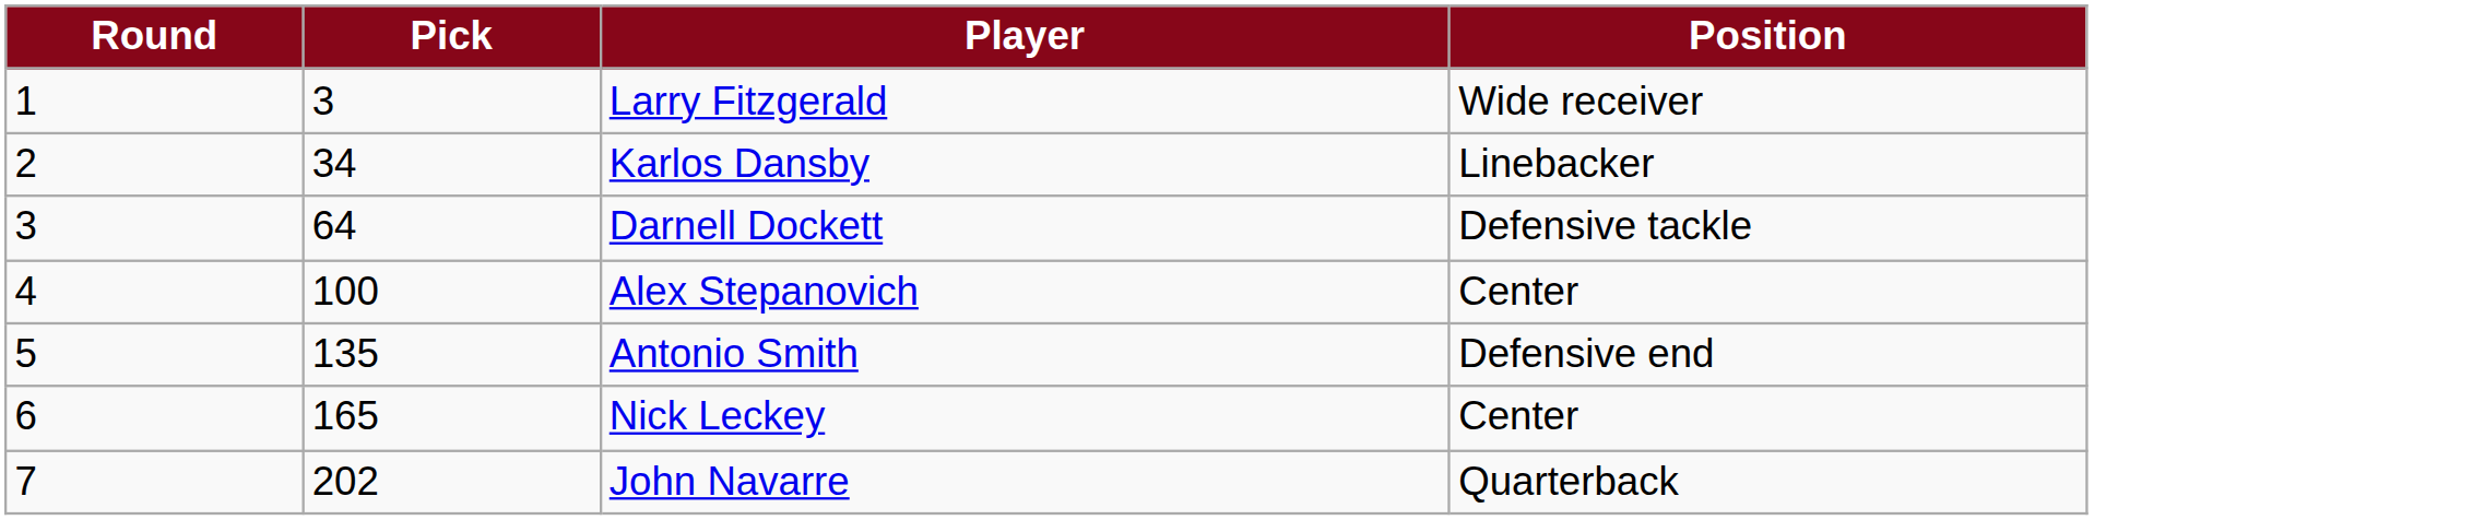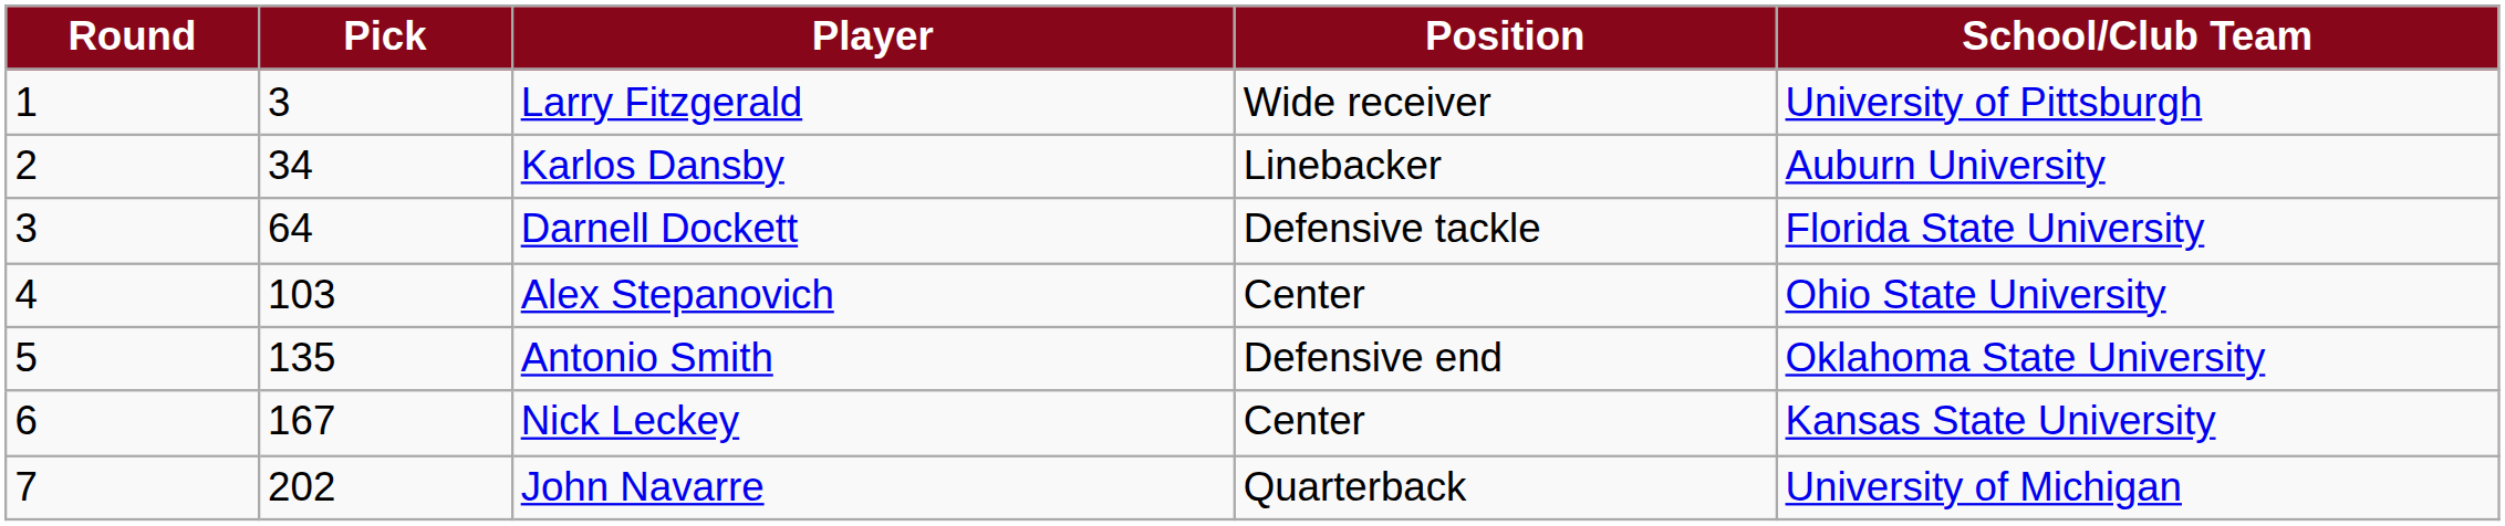 <table class="wikitable sortable sortable">
 <tr>
 <th style="background:#870619;color:white;" width="7%">Round</th>
 <th style="background:#870619;color:white;" width="7%">Pick</th>
 <th style="background:#870619;color:white;" width="20%">Player</th>
 <th style="background:#870619;color:white;" width="15%">Position</th>
+<th style="background:#870619;color:white;" width="20%">School/Club Team</th>
 </tr>
 <tr>
 <td>1</td>
 <td>3</td>
 <td><a href='#'>Larry Fitzgerald</a></td>
 <td>Wide receiver</td>
+<td><a href='#'>University of Pittsburgh</a></td>
 </tr>
 <tr>
 <td>2</td>
 <td>34</td>
 <td><a href='#'>Karlos Dansby</a></td>
 <td>Linebacker</td>
+<td><a href='#'>Auburn University</a></td>
 </tr>
 <tr>
 <td>3</td>
 <td>64</td>
 <td><a href='#'>Darnell Dockett</a></td>
 <td>Defensive tackle</td>
+<td><a href='#'>Florida State University</a></td>
 </tr>
 <tr>
 <td>4</td>
-<td>100</td>
+<td>103</td>
 <td><a href='#'>Alex Stepanovich</a></td>
 <td>Center</td>
+<td><a href='#'>Ohio State University</a></td>
 </tr>
 <tr>
 <td>5</td>
 <td>135</td>
 <td><a href='#'>Antonio Smith</a></td>
 <td>Defensive end</td>
+<td><a href='#'>Oklahoma State University</a></td>
 </tr>
 <tr>
 <td>6</td>
-<td>165</td>
+<td>167</td>
 <td><a href='#'>Nick Leckey</a></td>
 <td>Center</td>
+<td><a href='#'>Kansas State University</a></td>
 </tr>
 <tr>
 <td>7</td>
 <td>202</td>
 <td><a href='#'>John Navarre</a></td>
 <td>Quarterback</td>
+<td><a href='#'>University of Michigan</a></td>
 </tr>
 </table>
